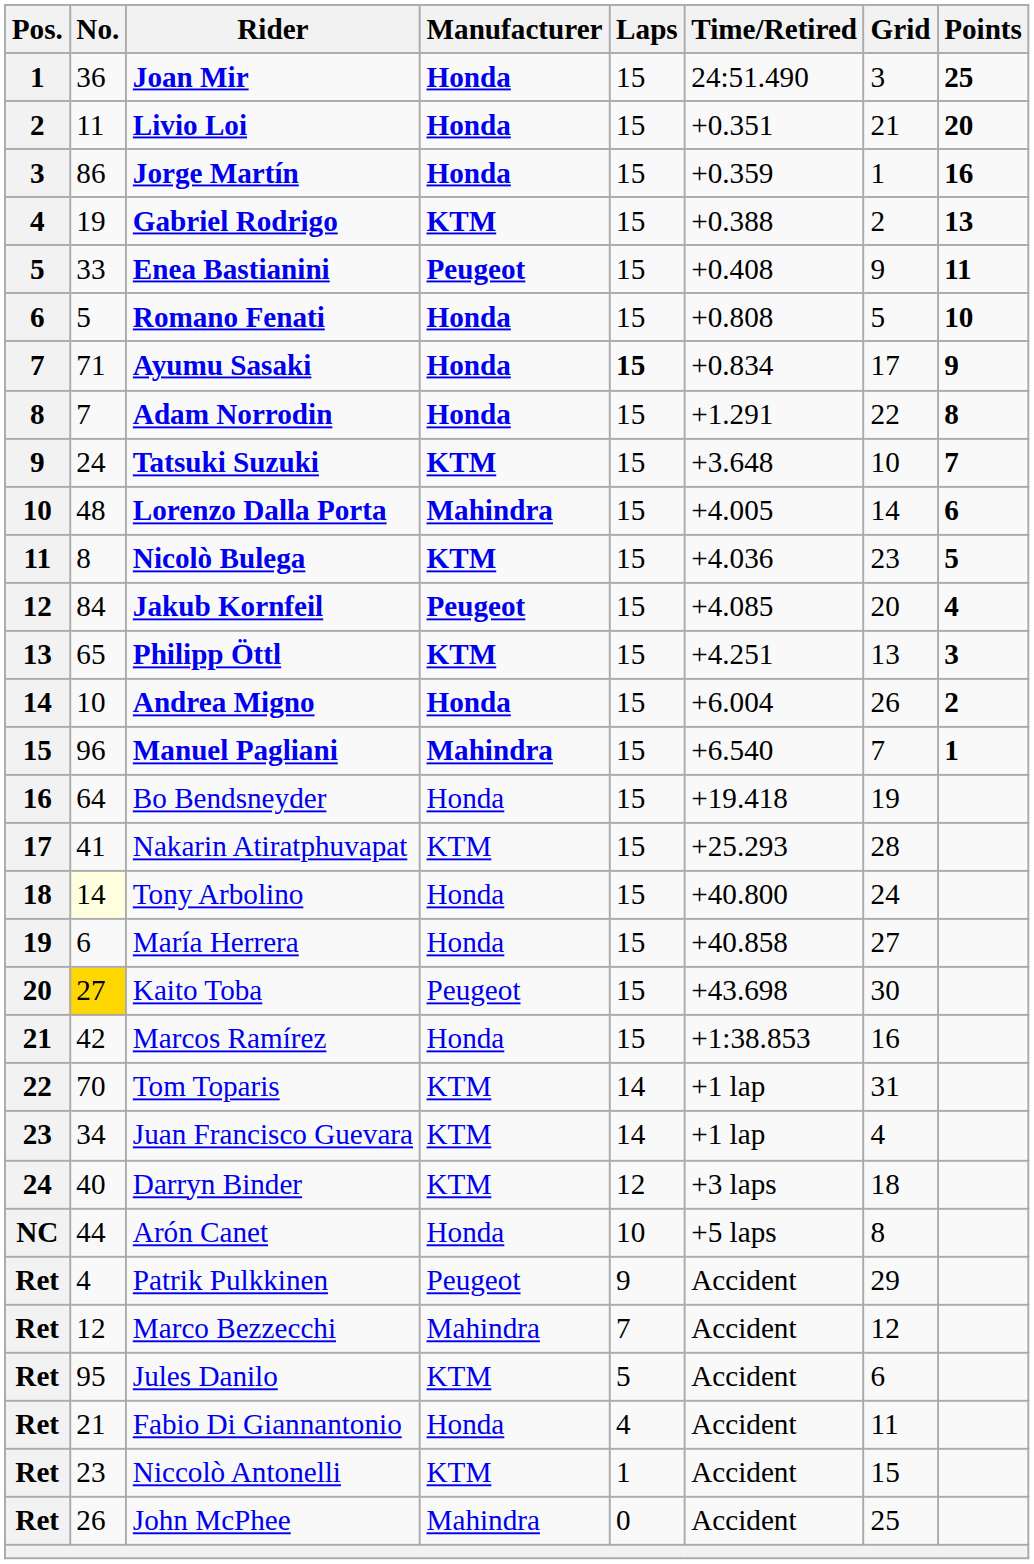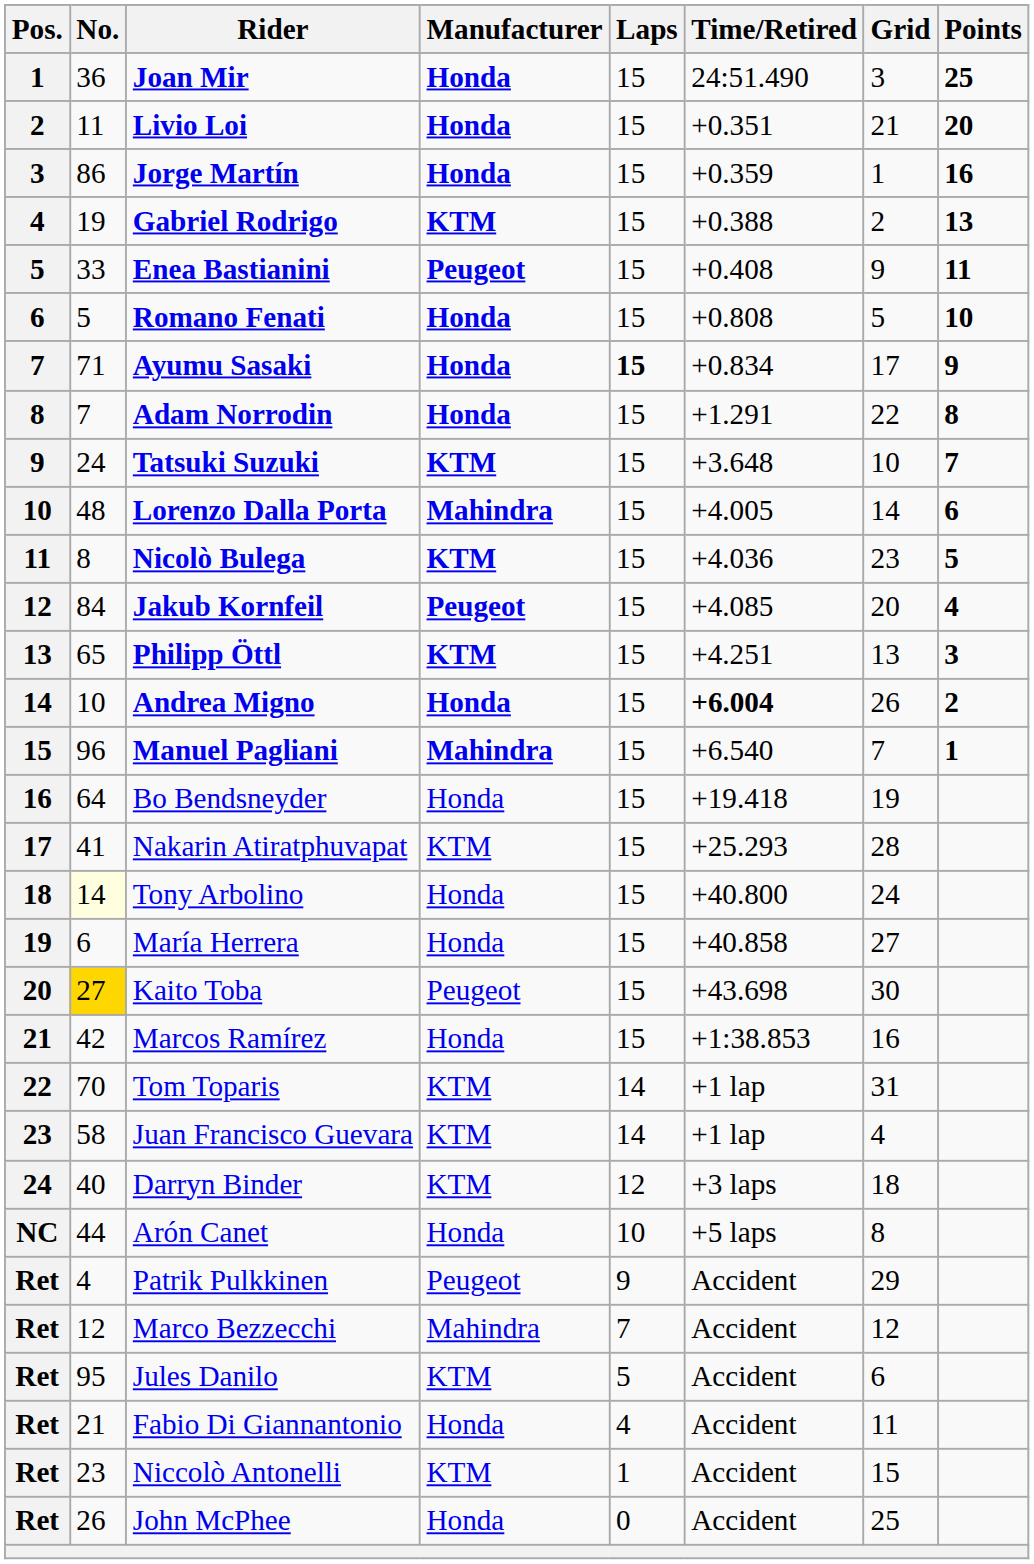 <table class="wikitable" style="font-size: 95%;">
 <tr>
 <th>Pos.</th>
 <th>No.</th>
 <th>Rider</th>
 <th>Manufacturer</th>
 <th>Laps</th>
 <th>Time/Retired</th>
 <th>Grid</th>
 <th>Points</th>
 </tr>
 <tr>
 <th>1</th>
 <td>36</td>
 <td> <strong><a href='#'>Joan Mir</a></strong></td>
 <td><strong><a href='#'>Honda</a></strong></td>
 <td>15</td>
 <td>24:51.490</td>
 <td>3</td>
 <td><strong>25</strong></td>
 </tr>
 <tr>
 <th>2</th>
 <td>11</td>
 <td> <strong><a href='#'>Livio Loi</a></strong></td>
 <td><strong><a href='#'>Honda</a></strong></td>
 <td>15</td>
 <td>+0.351</td>
 <td>21</td>
 <td><strong>20</strong></td>
 </tr>
 <tr>
 <th>3</th>
 <td>86</td>
 <td> <strong><a href='#'>Jorge Martín</a></strong></td>
 <td><strong> <a href='#'>Honda</a></strong></td>
 <td>15</td>
 <td>+0.359</td>
 <td>1</td>
 <td><strong>16</strong></td>
 </tr>
 <tr>
 <th>4</th>
 <td>19</td>
 <td> <strong><a href='#'>Gabriel Rodrigo</a></strong></td>
 <td><strong><a href='#'>KTM</a></strong></td>
 <td>15</td>
 <td>+0.388</td>
 <td>2</td>
 <td><strong>13</strong></td>
 </tr>
 <tr>
 <th>5</th>
 <td>33</td>
 <td> <strong><a href='#'>Enea Bastianini</a></strong></td>
 <td><strong><a href='#'>Peugeot</a></strong></td>
 <td>15</td>
 <td>+0.408</td>
 <td>9</td>
 <td><strong>11</strong></td>
 </tr>
 <tr>
 <th>6</th>
 <td>5</td>
 <td> <strong><a href='#'>Romano Fenati</a></strong></td>
 <td><strong><a href='#'>Honda</a></strong></td>
 <td>15</td>
 <td>+0.808</td>
 <td>5</td>
 <td><strong>10</strong></td>
 </tr>
 <tr>
 <th>7</th>
 <td>71</td>
 <td> <strong><a href='#'>Ayumu Sasaki</a></strong></td>
 <td><strong><a href='#'>Honda</a></strong></td>
 <td><strong>15</strong></td>
 <td>+0.834</td>
 <td>17</td>
 <td><strong>9</strong></td>
 </tr>
 <tr>
 <th>8</th>
 <td>7</td>
 <td> <strong><a href='#'>Adam Norrodin</a></strong></td>
 <td><strong><a href='#'>Honda</a></strong></td>
 <td>15</td>
 <td>+1.291</td>
 <td>22</td>
 <td><strong>8</strong></td>
 </tr>
 <tr>
 <th>9</th>
 <td>24</td>
 <td> <strong><a href='#'>Tatsuki Suzuki</a></strong></td>
 <td><strong><a href='#'>KTM</a></strong></td>
 <td>15</td>
 <td>+3.648</td>
 <td>10</td>
 <td><strong>7</strong></td>
 </tr>
 <tr>
 <th>10</th>
 <td>48</td>
 <td> <strong><a href='#'>Lorenzo Dalla Porta</a></strong></td>
 <td><strong><a href='#'>Mahindra</a></strong></td>
 <td>15</td>
 <td>+4.005</td>
 <td>14</td>
 <td><strong>6</strong></td>
 </tr>
 <tr>
 <th>11</th>
 <td>8</td>
 <td> <strong><a href='#'>Nicolò Bulega</a></strong></td>
 <td><strong><a href='#'>KTM</a></strong></td>
 <td>15</td>
 <td>+4.036</td>
 <td>23</td>
 <td><strong>5</strong></td>
 </tr>
 <tr>
 <th>12</th>
 <td>84</td>
 <td> <strong><a href='#'>Jakub Kornfeil</a></strong></td>
 <td><strong><a href='#'>Peugeot</a></strong></td>
 <td>15</td>
 <td>+4.085</td>
 <td>20</td>
 <td><strong>4</strong></td>
 </tr>
 <tr>
 <th>13</th>
 <td>65</td>
 <td> <strong><a href='#'>Philipp Öttl</a></strong></td>
 <td><strong><a href='#'>KTM</a></strong></td>
 <td>15</td>
 <td>+4.251</td>
 <td>13</td>
 <td><strong>3</strong></td>
 </tr>
 <tr>
 <th>14</th>
 <td>10</td>
 <td> <strong><a href='#'>Andrea Migno</a></strong></td>
 <td><strong><a href='#'>Honda</a></strong></td>
 <td>15</td>
-<td>+6.004</td>
+<td><strong>+6.004</strong></td>
 <td>26</td>
 <td><strong>2</strong></td>
 </tr>
 <tr>
 <th>15</th>
 <td>96</td>
 <td> <strong><a href='#'>Manuel Pagliani</a></strong></td>
 <td><strong><a href='#'>Mahindra</a></strong></td>
 <td>15</td>
 <td>+6.540</td>
 <td>7</td>
 <td><strong>1</strong></td>
 </tr>
 <tr>
 <th>16</th>
 <td>64</td>
 <td> <a href='#'>Bo Bendsneyder</a></td>
 <td><a href='#'>Honda</a></td>
 <td>15</td>
 <td>+19.418</td>
 <td>19</td>
 <td></td>
 </tr>
 <tr>
 <th>17</th>
 <td>41</td>
 <td> <a href='#'>Nakarin Atiratphuvapat</a></td>
 <td><a href='#'>KTM</a></td>
 <td>15</td>
 <td>+25.293</td>
 <td>28</td>
 <td></td>
 </tr>
 <tr>
 <th>18</th>
 <td style="background: lightyellow;">14</td>
 <td> <a href='#'>Tony Arbolino</a></td>
 <td><a href='#'>Honda</a></td>
 <td>15</td>
 <td>+40.800</td>
 <td>24</td>
 <td></td>
 </tr>
 <tr>
 <th>19</th>
 <td>6</td>
 <td> <a href='#'>María Herrera</a></td>
 <td><a href='#'>Honda</a></td>
 <td>15</td>
 <td>+40.858</td>
 <td>27</td>
 <td></td>
 </tr>
 <tr>
 <th>20</th>
 <td style="background: gold;">27</td>
 <td> <a href='#'>Kaito Toba</a></td>
 <td><a href='#'>Peugeot</a></td>
 <td>15</td>
 <td>+43.698</td>
 <td>30</td>
 <td></td>
 </tr>
 <tr>
 <th>21</th>
 <td>42</td>
 <td> <a href='#'>Marcos Ramírez</a></td>
 <td><a href='#'>Honda</a></td>
 <td>15</td>
 <td>+1:38.853</td>
 <td>16</td>
 <td></td>
 </tr>
 <tr>
 <th>22</th>
 <td>70</td>
 <td> <a href='#'>Tom Toparis</a></td>
 <td><a href='#'>KTM</a></td>
 <td>14</td>
 <td>+1 lap</td>
 <td>31</td>
 <td></td>
 </tr>
 <tr>
 <th>23</th>
-<td>34</td>
+<td>58</td>
 <td> <a href='#'>Juan Francisco Guevara</a></td>
 <td><a href='#'>KTM</a></td>
 <td>14</td>
 <td>+1 lap</td>
 <td>4</td>
 <td></td>
 </tr>
 <tr>
 <th>24</th>
 <td>40</td>
 <td> <a href='#'>Darryn Binder</a></td>
 <td><a href='#'>KTM</a></td>
 <td>12</td>
 <td>+3 laps</td>
 <td>18</td>
 <td></td>
 </tr>
 <tr>
 <th>NC</th>
 <td>44</td>
 <td> <a href='#'>Arón Canet</a></td>
 <td><a href='#'>Honda</a></td>
 <td>10</td>
 <td>+5 laps</td>
 <td>8</td>
 <td></td>
 </tr>
 <tr>
 <th>Ret</th>
 <td>4</td>
 <td> <a href='#'>Patrik Pulkkinen</a></td>
 <td><a href='#'>Peugeot</a></td>
 <td>9</td>
 <td>Accident</td>
 <td>29</td>
 <td></td>
 </tr>
 <tr>
 <th>Ret</th>
 <td>12</td>
 <td> <a href='#'>Marco Bezzecchi</a></td>
 <td><a href='#'>Mahindra</a></td>
 <td>7</td>
 <td>Accident</td>
 <td>12</td>
 <td></td>
 </tr>
 <tr>
 <th>Ret</th>
 <td>95</td>
 <td> <a href='#'>Jules Danilo</a></td>
 <td><a href='#'>KTM</a></td>
 <td>5</td>
 <td>Accident</td>
 <td>6</td>
 <td></td>
 </tr>
 <tr>
 <th>Ret</th>
 <td>21</td>
 <td> <a href='#'>Fabio Di Giannantonio</a></td>
 <td><a href='#'>Honda</a></td>
 <td>4</td>
 <td>Accident</td>
 <td>11</td>
 <td></td>
 </tr>
 <tr>
 <th>Ret</th>
 <td>23</td>
 <td> <a href='#'>Niccolò Antonelli</a></td>
 <td><a href='#'>KTM</a></td>
 <td>1</td>
 <td>Accident</td>
 <td>15</td>
 <td></td>
 </tr>
 <tr>
 <th>Ret</th>
 <td>26</td>
 <td> <a href='#'>John McPhee</a></td>
-<td><a href='#'>Mahindra</a></td>
+<td><a href='#'>Honda</a></td>
 <td>0</td>
 <td>Accident</td>
 <td>25</td>
 <td></td>
 </tr>
 <tr>
 <th colspan=8></th>
 </tr>
 </table>
